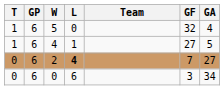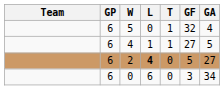 <table class="wikitable" style="text-align:center">
 <tr>
-<th width="20">T</th>
+<th width="120">Team</th>
 <th width="20">GP</th>
 <th width="20">W</th>
 <th width="20">L</th>
-<th width="120">Team</th>
+<th width="20">T</th>
 <th width="20">GF</th>
 <th width="20">GA</th>
 </tr>
 <tr>
-<td>1</td>
+<td align=left></td>
 <td>6</td>
 <td>5</td>
 <td>0</td>
-<td align=left></td>
+<td>1</td>
 <td>32</td>
 <td>4</td>
 </tr>
 <tr>
-<td>1</td>
+<td align=left></td>
 <td>6</td>
 <td>4</td>
 <td>1</td>
-<td align=left></td>
+<td>1</td>
 <td>27</td>
 <td>5</td>
 </tr>
 <tr bgcolor="#cc9966">
-<td>0</td>
+<td align=left> </td>
 <td>6</td>
 <td>2</td>
 <td><strong>4</strong></td>
-<td align=left> </td>
-<td>7</td>
+<td>0</td>
+<td>5</td>
 <td>27</td>
 </tr>
 <tr>
+<td align=left></td>
+<td>6</td>
 <td>0</td>
 <td>6</td>
 <td>0</td>
-<td>6</td>
-<td align=left></td>
 <td>3</td>
 <td>34</td>
 </tr>
 </table>
